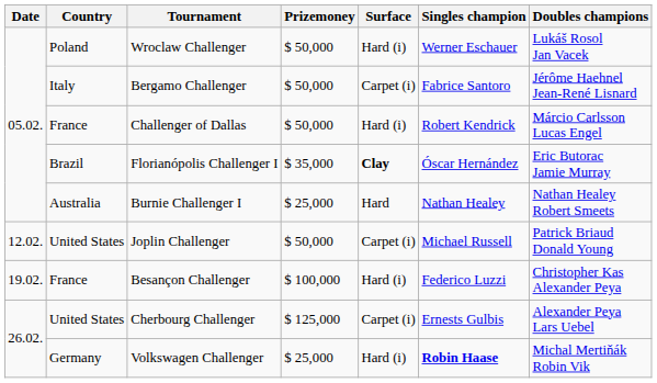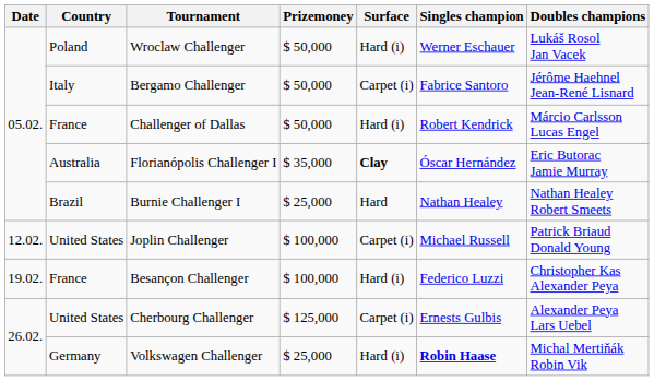 <table class="sortable wikitable" style=font-size:97%>
 <tr>
 <th>Date</th>
 <th>Country</th>
 <th>Tournament</th>
 <th>Prizemoney</th>
 <th>Surface</th>
 <th>Singles champion</th>
 <th>Doubles champions</th>
 </tr>
 <tr>
 <td rowspan="5">05.02.</td>
 <td>Poland</td>
 <td>Wroclaw Challenger</td>
 <td>$ 50,000</td>
 <td>Hard (i)</td>
 <td> <a href='#'>Werner Eschauer</a></td>
 <td> <a href='#'>Lukáš Rosol</a> <br>  <a href='#'>Jan Vacek</a></td>
 </tr>
 <tr>
 <td>Italy</td>
 <td>Bergamo Challenger</td>
 <td>$ 50,000</td>
 <td>Carpet (i)</td>
 <td> <a href='#'>Fabrice Santoro</a></td>
 <td> <a href='#'>Jérôme Haehnel</a> <br>  <a href='#'>Jean-René Lisnard</a></td>
 </tr>
 <tr>
 <td>France</td>
 <td>Challenger of Dallas</td>
 <td>$ 50,000</td>
 <td>Hard (i)</td>
 <td> <a href='#'>Robert Kendrick</a></td>
 <td> <a href='#'>Márcio Carlsson</a><br> <a href='#'>Lucas Engel</a></td>
 </tr>
 <tr>
-<td>Brazil</td>
+<td>Australia</td>
 <td>Florianópolis Challenger I</td>
 <td>$ 35,000</td>
 <td><strong>Clay</strong></td>
 <td> <a href='#'>Óscar Hernández</a></td>
 <td> <a href='#'>Eric Butorac</a> <br>  <a href='#'>Jamie Murray</a></td>
 </tr>
 <tr>
-<td>Australia</td>
+<td>Brazil</td>
 <td>Burnie Challenger I</td>
 <td>$ 25,000</td>
 <td>Hard</td>
 <td> <a href='#'>Nathan Healey</a></td>
 <td> <a href='#'>Nathan Healey</a><br> <a href='#'>Robert Smeets</a></td>
 </tr>
 <tr>
 <td>12.02.</td>
 <td>United States</td>
 <td>Joplin Challenger</td>
-<td>$ 50,000</td>
+<td>$ 100,000</td>
 <td>Carpet (i)</td>
 <td> <a href='#'>Michael Russell</a></td>
 <td> <a href='#'>Patrick Briaud</a><br> <a href='#'>Donald Young</a></td>
 </tr>
 <tr>
 <td>19.02.</td>
 <td>France</td>
 <td>Besançon Challenger</td>
 <td>$ 100,000</td>
 <td>Hard (i)</td>
 <td> <a href='#'>Federico Luzzi</a></td>
 <td> <a href='#'>Christopher Kas</a> <br> <a href='#'>Alexander Peya</a></td>
 </tr>
 <tr>
 <td rowspan="2">26.02.</td>
 <td>United States</td>
 <td>Cherbourg Challenger</td>
 <td>$ 125,000</td>
 <td>Carpet (i)</td>
 <td> <a href='#'>Ernests Gulbis</a></td>
 <td> <a href='#'>Alexander Peya</a> <br>  <a href='#'>Lars Uebel</a></td>
 </tr>
 <tr>
 <td>Germany</td>
 <td>Volkswagen Challenger</td>
 <td>$ 25,000</td>
 <td>Hard (i)</td>
 <td><strong> <a href='#'>Robin Haase</a></strong></td>
 <td> <a href='#'>Michal Mertiňák</a> <br>  <a href='#'>Robin Vik</a></td>
 </tr>
 </table>
